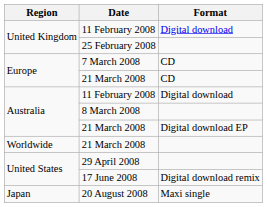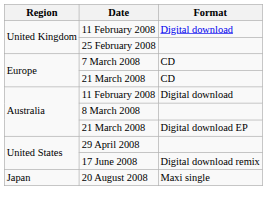 <table class="wikitable">
 <tr>
 <th>Region</th>
 <th>Date</th>
 <th>Format</th>
 </tr>
 <tr>
 <td rowspan="2">United Kingdom</td>
 <td>11 February 2008</td>
 <td><a href='#'>Digital download</a></td>
 </tr>
 <tr>
 <td>25 February 2008</td>
 <td></td>
 </tr>
 <tr>
 <td rowspan="2">Europe </td>
 <td>7 March 2008</td>
 <td>CD</td>
 </tr>
 <tr>
 <td>21 March 2008</td>
 <td>CD</td>
 </tr>
 <tr>
 <td rowspan="3">Australia</td>
 <td>11 February 2008</td>
 <td>Digital download</td>
 </tr>
 <tr>
 <td>8 March 2008</td>
 <td></td>
 </tr>
 <tr>
 <td>21 March 2008</td>
 <td>Digital download EP</td>
 </tr>
 <tr>
-<td>Worldwide</td>
-<td>21 March 2008</td>
-<td></td>
-</tr>
-<tr>
 <td rowspan="2">United States</td>
 <td>29 April 2008</td>
 <td></td>
 </tr>
 <tr>
 <td>17 June 2008</td>
 <td>Digital download remix </td>
 </tr>
 <tr>
 <td>Japan</td>
 <td>20 August 2008</td>
 <td>Maxi single</td>
 </tr>
 </table>
